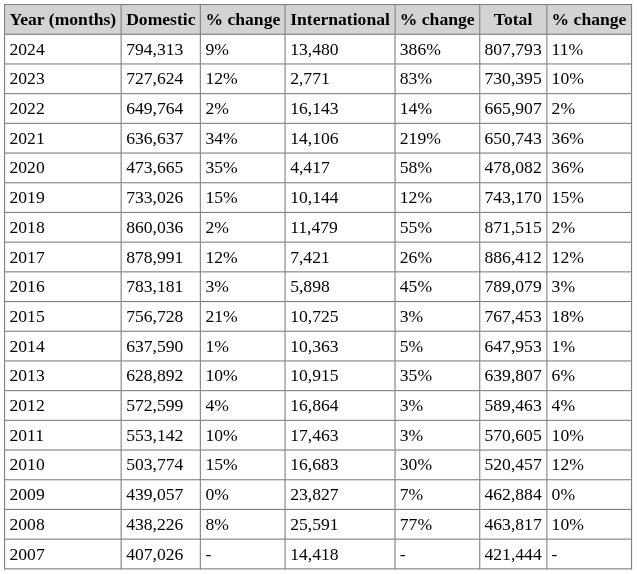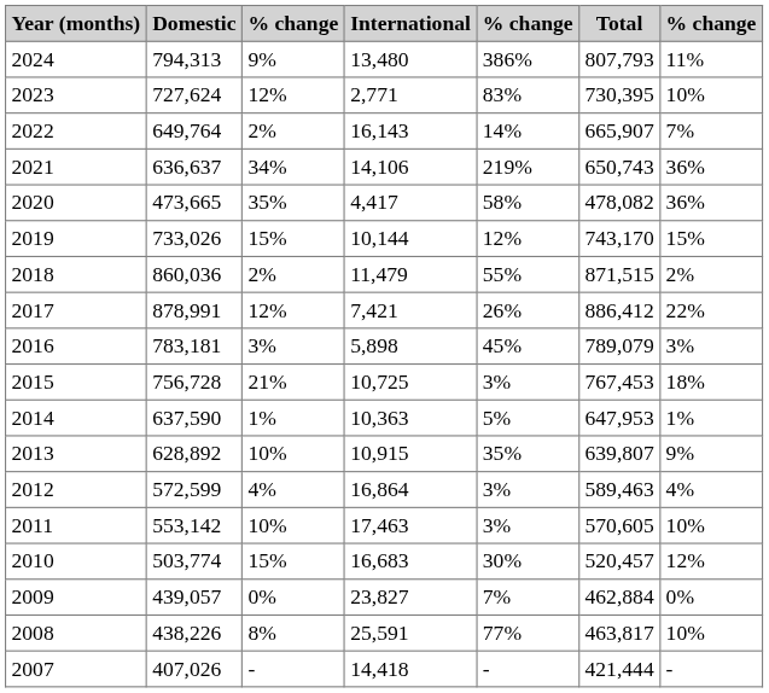 <table class="toccolours" border="1" cellpadding="4" style="border-collapse:collapse">
 <tr bgcolor=lightgrey>
 <th>Year (months)</th>
 <th>Domestic</th>
 <th>% change</th>
 <th>International</th>
 <th>% change</th>
 <th>Total</th>
 <th>% change</th>
 </tr>
 <tr>
 <td>2024</td>
 <td>794,313</td>
 <td> 9%</td>
 <td>13,480</td>
 <td> 386%</td>
 <td>807,793</td>
 <td> 11%</td>
 </tr>
 <tr>
 <td>2023</td>
 <td>727,624</td>
 <td> 12%</td>
 <td>2,771</td>
 <td> 83%</td>
 <td>730,395</td>
 <td> 10%</td>
 </tr>
 <tr>
 <td>2022</td>
 <td>649,764</td>
 <td> 2%</td>
 <td>16,143</td>
 <td> 14%</td>
 <td>665,907</td>
-<td> 2%</td>
+<td> 7%</td>
 </tr>
 <tr>
 <td>2021</td>
 <td>636,637</td>
 <td> 34%</td>
 <td>14,106</td>
 <td> 219%</td>
 <td>650,743</td>
 <td> 36%</td>
 </tr>
 <tr>
 <td>2020</td>
 <td>473,665</td>
 <td> 35%</td>
 <td>4,417</td>
 <td> 58%</td>
 <td>478,082</td>
 <td> 36%</td>
 </tr>
 <tr>
 <td>2019</td>
 <td>733,026</td>
 <td> 15%</td>
 <td>10,144</td>
 <td> 12%</td>
 <td>743,170</td>
 <td> 15%</td>
 </tr>
 <tr>
 <td>2018</td>
 <td>860,036</td>
 <td> 2%</td>
 <td>11,479</td>
 <td> 55%</td>
 <td>871,515</td>
 <td> 2%</td>
 </tr>
 <tr>
 <td>2017</td>
 <td>878,991</td>
 <td> 12%</td>
 <td>7,421</td>
 <td> 26%</td>
 <td>886,412</td>
-<td> 12%</td>
+<td> 22%</td>
 </tr>
 <tr>
 <td>2016</td>
 <td>783,181</td>
 <td> 3%</td>
 <td>5,898</td>
 <td> 45%</td>
 <td>789,079</td>
 <td> 3%</td>
 </tr>
 <tr>
 <td>2015</td>
 <td>756,728</td>
 <td> 21%</td>
 <td>10,725</td>
 <td> 3%</td>
 <td>767,453</td>
 <td> 18%</td>
 </tr>
 <tr>
 <td>2014</td>
 <td>637,590</td>
 <td> 1%</td>
 <td>10,363</td>
 <td> 5%</td>
 <td>647,953</td>
 <td> 1%</td>
 </tr>
 <tr>
 <td>2013</td>
 <td>628,892</td>
 <td> 10%</td>
 <td>10,915</td>
 <td> 35%</td>
 <td>639,807</td>
-<td> 6%</td>
+<td> 9%</td>
 </tr>
 <tr>
 <td>2012</td>
 <td>572,599</td>
 <td> 4%</td>
 <td>16,864</td>
 <td> 3%</td>
 <td>589,463</td>
 <td> 4%</td>
 </tr>
 <tr>
 <td>2011</td>
 <td>553,142</td>
 <td> 10%</td>
 <td>17,463</td>
 <td> 3%</td>
 <td>570,605</td>
 <td> 10%</td>
 </tr>
 <tr>
 <td>2010</td>
 <td>503,774</td>
 <td> 15%</td>
 <td>16,683</td>
 <td> 30%</td>
 <td>520,457</td>
 <td> 12%</td>
 </tr>
 <tr>
 <td>2009</td>
 <td>439,057</td>
 <td> 0%</td>
 <td>23,827</td>
 <td> 7%</td>
 <td>462,884</td>
 <td> 0%</td>
 </tr>
 <tr>
 <td>2008</td>
 <td>438,226</td>
 <td> 8%</td>
 <td>25,591</td>
 <td> 77%</td>
 <td>463,817</td>
 <td> 10%</td>
 </tr>
 <tr>
 <td>2007</td>
 <td>407,026</td>
 <td>-</td>
 <td>14,418</td>
 <td>-</td>
 <td>421,444</td>
 <td>-</td>
 </tr>
 </table>
